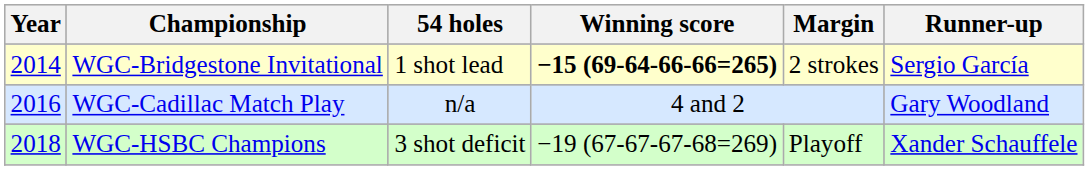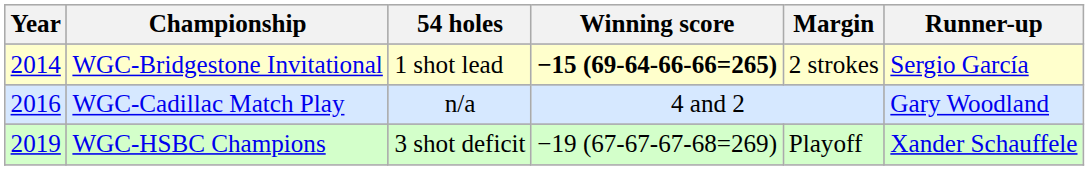 <table class="wikitable">
 <tr>
 <th>Year</th>
 <th>Championship</th>
 <th>54 holes</th>
 <th>Winning score</th>
 <th>Margin</th>
 <th>Runner-up</th>
 </tr>
 <tr style="background:#FFFFCC;">
 <td><a href='#'>2014</a></td>
 <td><a href='#'>WGC-Bridgestone Invitational</a></td>
 <td>1 shot lead</td>
 <td><strong>−15 (69-64-66-66=265)</strong></td>
 <td>2 strokes</td>
 <td> <a href='#'>Sergio García</a></td>
 </tr>
 <tr style="background:#D6E8FF;">
 <td><a href='#'>2016</a></td>
 <td><a href='#'>WGC-Cadillac Match Play</a></td>
 <td align=center>n/a</td>
 <td align=center colspan=2>4 and 2</td>
 <td> <a href='#'>Gary Woodland</a></td>
 </tr>
 <tr style="background:#d3ffca;">
-<td><a href='#'>2018</a></td>
+<td><a href='#'>2019</a></td>
 <td><a href='#'>WGC-HSBC Champions</a></td>
 <td>3 shot deficit</td>
 <td align=center>−19 (67-67-67-68=269)</td>
 <td>Playoff</td>
 <td> <a href='#'>Xander Schauffele</a></td>
 </tr>
 </table>
